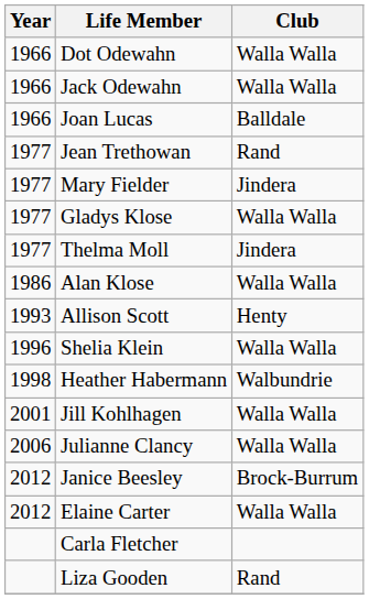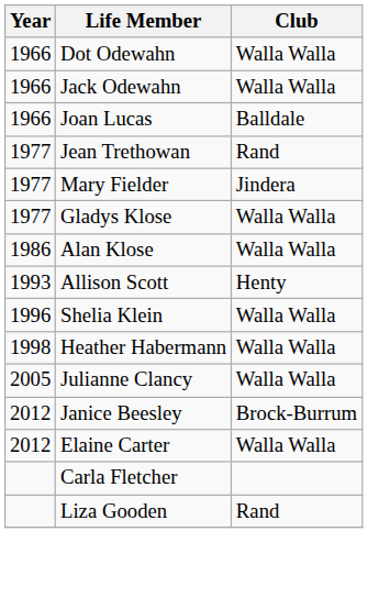 <table class="wikitable collapsible collapsed">
 <tr>
 <th>Year</th>
 <th>Life Member</th>
 <th>Club</th>
 </tr>
 <tr>
 <td>1966</td>
 <td>Dot Odewahn</td>
 <td>Walla Walla</td>
 </tr>
 <tr>
 <td>1966</td>
 <td>Jack Odewahn</td>
 <td>Walla Walla</td>
 </tr>
 <tr>
 <td>1966</td>
 <td>Joan Lucas</td>
 <td>Balldale</td>
 </tr>
 <tr>
 <td>1977</td>
 <td>Jean Trethowan</td>
 <td>Rand</td>
 </tr>
 <tr>
 <td>1977</td>
 <td>Mary Fielder</td>
 <td>Jindera</td>
 </tr>
 <tr>
 <td>1977</td>
 <td>Gladys Klose</td>
 <td>Walla Walla</td>
 </tr>
 <tr>
-<td>1977</td>
-<td>Thelma Moll</td>
-<td>Jindera</td>
-</tr>
-<tr>
 <td>1986</td>
 <td>Alan Klose</td>
 <td>Walla Walla</td>
 </tr>
 <tr>
 <td>1993</td>
 <td>Allison Scott</td>
 <td>Henty</td>
 </tr>
 <tr>
 <td>1996</td>
 <td>Shelia Klein</td>
 <td>Walla Walla</td>
 </tr>
 <tr>
 <td>1998</td>
 <td>Heather Habermann</td>
-<td>Walbundrie</td>
-</tr>
-<tr>
-<td>2001</td>
-<td>Jill Kohlhagen</td>
 <td>Walla Walla</td>
 </tr>
 <tr>
-<td>2006</td>
+<td>2005</td>
 <td>Julianne Clancy</td>
 <td>Walla Walla</td>
 </tr>
 <tr>
 <td>2012</td>
 <td>Janice Beesley</td>
 <td>Brock-Burrum</td>
 </tr>
 <tr>
 <td>2012</td>
 <td>Elaine Carter</td>
 <td>Walla Walla</td>
 </tr>
 <tr>
 <td></td>
 <td>Carla Fletcher</td>
 <td></td>
 </tr>
 <tr>
 <td></td>
 <td>Liza Gooden</td>
 <td>Rand</td>
 </tr>
 <tr>
 </tr>
 </table>
